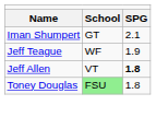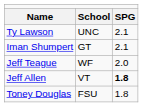 <table class="wikitable">
 <tr>
 <td colspan=3></td>
 </tr>
 <tr>
 <th>Name</th>
 <th>School</th>
 <th>SPG</th>
 </tr>
 <tr>
+<td><a href='#'>Ty Lawson</a></td>
+<td>UNC</td>
+<td>2.1</td>
+</tr>
+<tr>
 <td><a href='#'>Iman Shumpert</a></td>
 <td>GT</td>
 <td>2.1</td>
 </tr>
 <tr>
 <td><a href='#'>Jeff Teague</a></td>
 <td>WF</td>
-<td>1.9</td>
+<td>2.0</td>
 </tr>
 <tr>
 <td><a href='#'>Jeff Allen</a></td>
 <td>VT</td>
 <td><strong>1.8</strong></td>
 </tr>
 <tr>
 <td><a href='#'>Toney Douglas</a></td>
-<td style="background: lightgreen;">FSU</td>
+<td>FSU</td>
 <td>1.8</td>
 </tr>
 </table>
